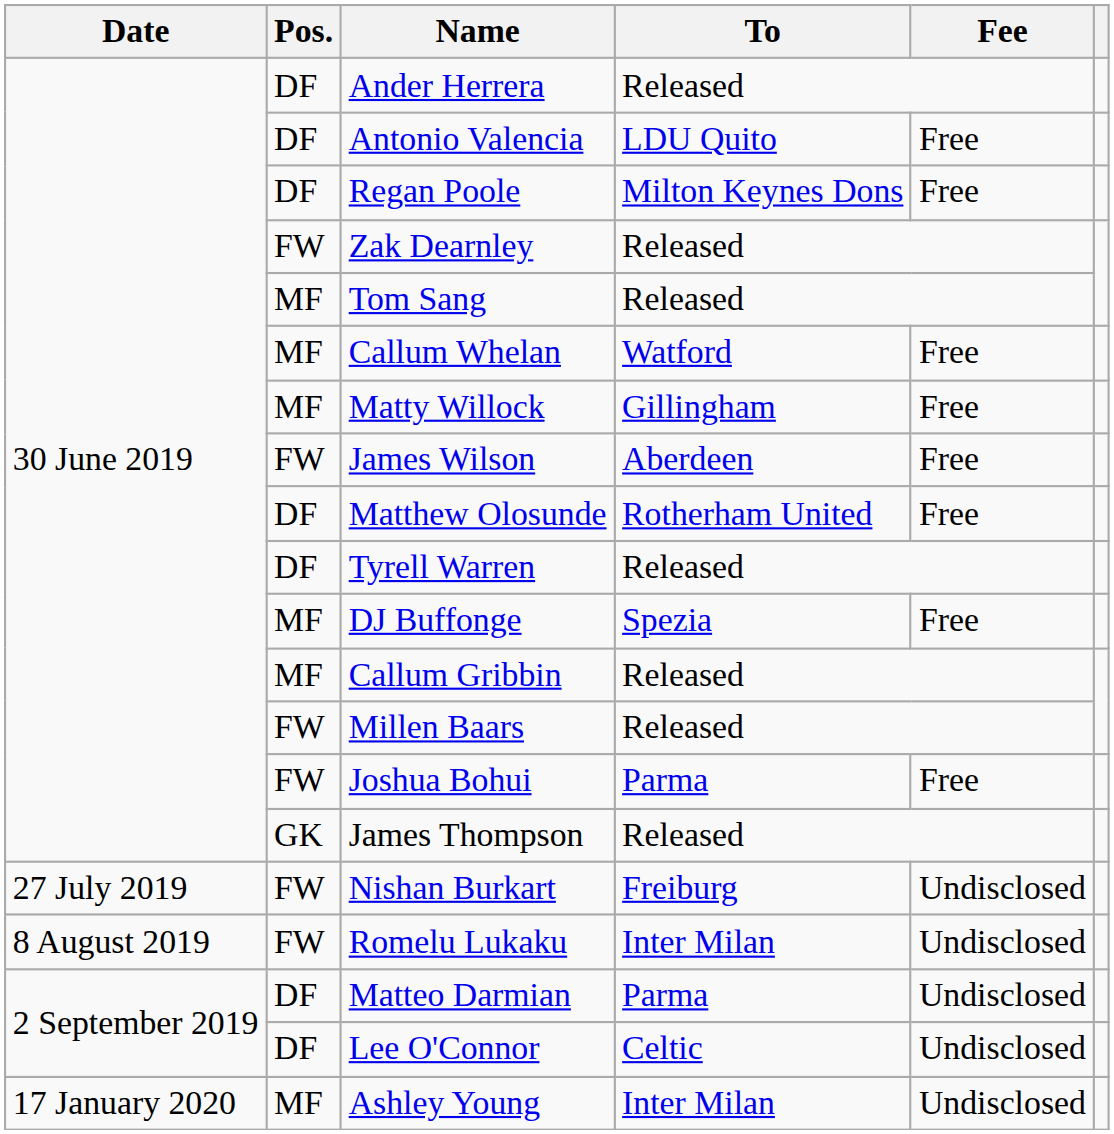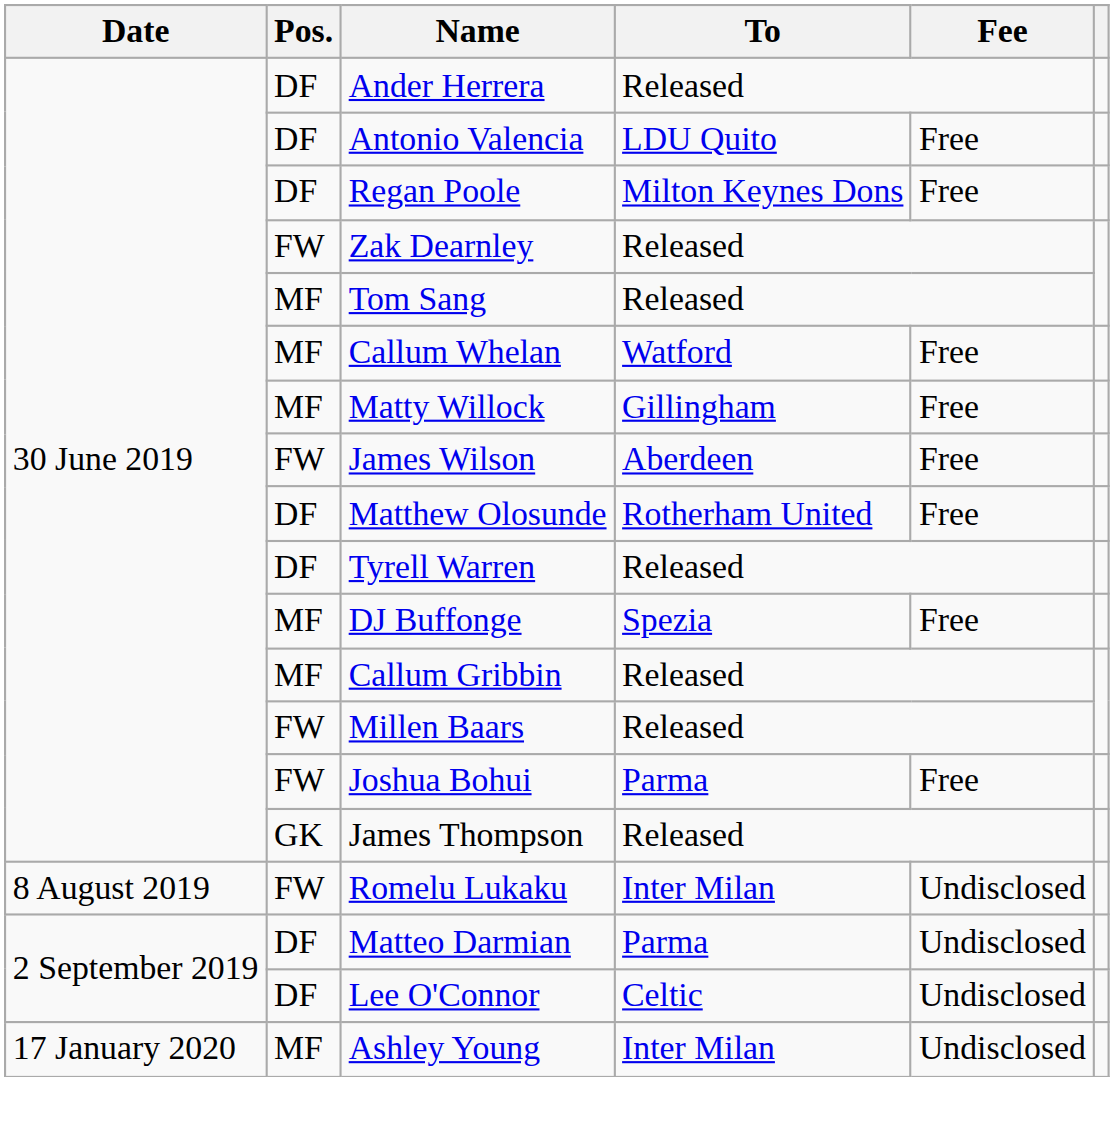 <table class="wikitable">
 <tr>
 <th>Date</th>
 <th>Pos.</th>
 <th>Name</th>
 <th>To</th>
 <th>Fee</th>
 <th></th>
 </tr>
 <tr>
 <td rowspan="15">30 June 2019</td>
 <td>DF</td>
 <td> <a href='#'>Ander Herrera</a></td>
 <td colspan="2">Released</td>
 <td></td>
 </tr>
 <tr>
 <td>DF</td>
 <td> <a href='#'>Antonio Valencia</a></td>
 <td> <a href='#'>LDU Quito</a></td>
 <td>Free</td>
 <td></td>
 </tr>
 <tr>
 <td>DF</td>
 <td> <a href='#'>Regan Poole</a></td>
 <td><a href='#'>Milton Keynes Dons</a></td>
 <td>Free</td>
 <td></td>
 </tr>
 <tr>
 <td>FW</td>
 <td> <a href='#'>Zak Dearnley</a></td>
 <td colspan="2">Released</td>
 <td rowspan="2"></td>
 </tr>
 <tr>
 <td>MF</td>
 <td> <a href='#'>Tom Sang</a></td>
 <td colspan="2">Released</td>
 </tr>
 <tr>
 <td>MF</td>
 <td> <a href='#'>Callum Whelan</a></td>
 <td><a href='#'>Watford</a></td>
 <td>Free</td>
 <td></td>
 </tr>
 <tr>
 <td>MF</td>
 <td> <a href='#'>Matty Willock</a></td>
 <td><a href='#'>Gillingham</a></td>
 <td>Free</td>
 <td></td>
 </tr>
 <tr>
 <td>FW</td>
 <td> <a href='#'>James Wilson</a></td>
 <td> <a href='#'>Aberdeen</a></td>
 <td>Free</td>
 <td></td>
 </tr>
 <tr>
 <td>DF</td>
 <td> <a href='#'>Matthew Olosunde</a></td>
 <td><a href='#'>Rotherham United</a></td>
 <td>Free</td>
 <td></td>
 </tr>
 <tr>
 <td>DF</td>
 <td> <a href='#'>Tyrell Warren</a></td>
 <td colspan="2">Released</td>
 <td></td>
 </tr>
 <tr>
 <td>MF</td>
 <td> <a href='#'>DJ Buffonge</a></td>
 <td> <a href='#'>Spezia</a></td>
 <td>Free</td>
 <td></td>
 </tr>
 <tr>
 <td>MF</td>
 <td> <a href='#'>Callum Gribbin</a></td>
 <td colspan="2">Released</td>
 <td rowspan="2"></td>
 </tr>
 <tr>
 <td>FW</td>
 <td> <a href='#'>Millen Baars</a></td>
 <td colspan="2">Released</td>
 </tr>
 <tr>
 <td>FW</td>
 <td> <a href='#'>Joshua Bohui</a></td>
 <td> <a href='#'>Parma</a></td>
 <td>Free</td>
 <td></td>
 </tr>
 <tr>
 <td>GK</td>
 <td> James Thompson</td>
 <td colspan="2">Released</td>
 <td></td>
 </tr>
 <tr>
-<td>27 July 2019</td>
-<td>FW</td>
-<td> <a href='#'>Nishan Burkart</a></td>
-<td> <a href='#'>Freiburg</a></td>
-<td>Undisclosed</td>
-<td></td>
-</tr>
-<tr>
 <td>8 August 2019</td>
 <td>FW</td>
 <td> <a href='#'>Romelu Lukaku</a></td>
 <td> <a href='#'>Inter Milan</a></td>
 <td>Undisclosed</td>
 <td></td>
 </tr>
 <tr>
 <td rowspan="2">2 September 2019</td>
 <td>DF</td>
 <td> <a href='#'>Matteo Darmian</a></td>
 <td> <a href='#'>Parma</a></td>
 <td>Undisclosed</td>
 <td></td>
 </tr>
 <tr>
 <td>DF</td>
 <td> <a href='#'>Lee O'Connor</a></td>
 <td> <a href='#'>Celtic</a></td>
 <td>Undisclosed</td>
 <td></td>
 </tr>
 <tr>
 <td>17 January 2020</td>
 <td>MF</td>
 <td> <a href='#'>Ashley Young</a></td>
 <td> <a href='#'>Inter Milan</a></td>
 <td>Undisclosed</td>
 <td></td>
 </tr>
 </table>
